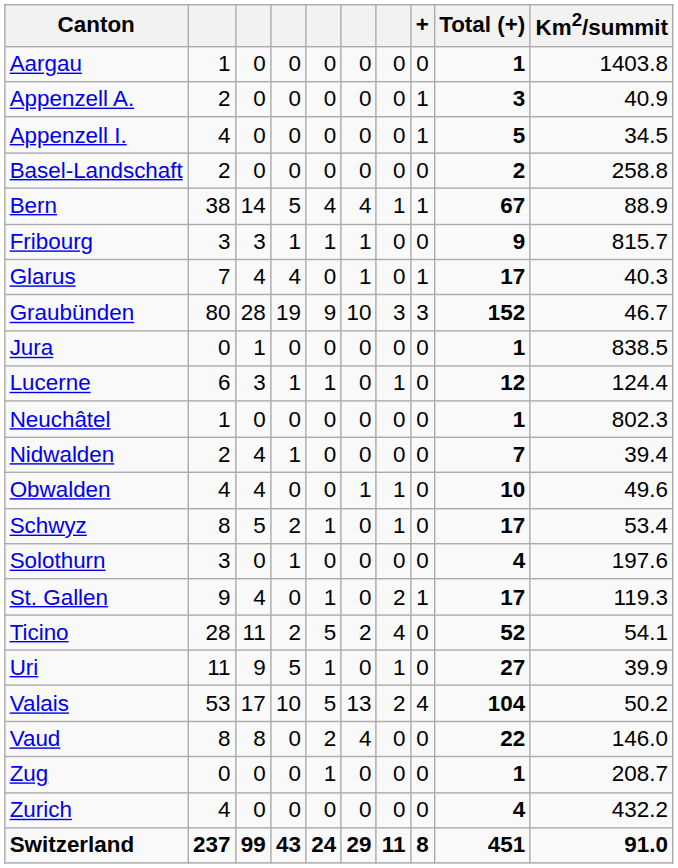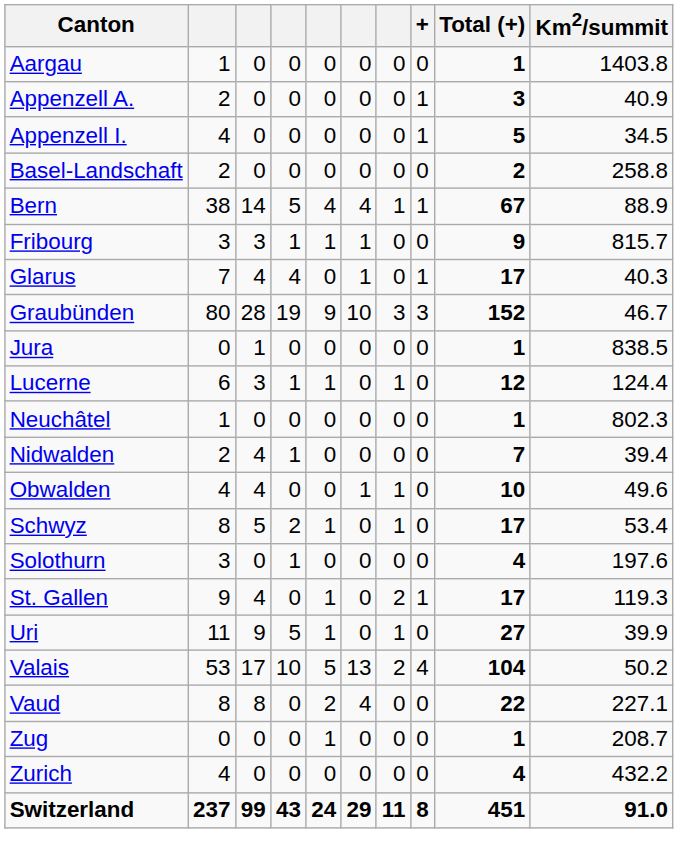 <table class="wikitable sortable" style="margin: 1em auto 1em auto;">
 <tr>
 <th>Canton</th>
 <th></th>
 <th></th>
 <th></th>
 <th></th>
 <th></th>
 <th></th>
 <th>+</th>
 <th>Total (+)</th>
 <th>Km<sup>2</sup>/summit</th>
 </tr>
 <tr>
 <td align=left><a href='#'>Aargau</a></td>
 <td align=right>1</td>
 <td align=right>0</td>
 <td align=right>0</td>
 <td align=right>0</td>
 <td align=right>0</td>
 <td align=right>0</td>
 <td align=right>0</td>
 <td align=right><strong>1</strong></td>
 <td align=right>1403.8</td>
 </tr>
 <tr>
 <td align=left><a href='#'>Appenzell A.</a></td>
 <td align=right>2</td>
 <td align=right>0</td>
 <td align=right>0</td>
 <td align=right>0</td>
 <td align=right>0</td>
 <td align=right>0</td>
 <td align=right>1</td>
 <td align=right><strong>3</strong></td>
 <td align=right>40.9</td>
 </tr>
 <tr>
 <td align=left><a href='#'>Appenzell I.</a></td>
 <td align=right>4</td>
 <td align=right>0</td>
 <td align=right>0</td>
 <td align=right>0</td>
 <td align=right>0</td>
 <td align=right>0</td>
 <td align=right>1</td>
 <td align=right><strong>5</strong></td>
 <td align=right>34.5</td>
 </tr>
 <tr>
 <td align=left><a href='#'>Basel-Landschaft</a></td>
 <td align=right>2</td>
 <td align=right>0</td>
 <td align=right>0</td>
 <td align=right>0</td>
 <td align=right>0</td>
 <td align=right>0</td>
 <td align=right>0</td>
 <td align=right><strong>2</strong></td>
 <td align=right>258.8</td>
 </tr>
 <tr>
 <td align=left><a href='#'>Bern</a></td>
 <td align=right>38</td>
 <td align=right>14</td>
 <td align=right>5</td>
 <td align=right>4</td>
 <td align=right>4</td>
 <td align=right>1</td>
 <td align=right>1</td>
 <td align=right><strong>67</strong></td>
 <td align=right>88.9</td>
 </tr>
 <tr>
 <td align=left><a href='#'>Fribourg</a></td>
 <td align=right>3</td>
 <td align=right>3</td>
 <td align=right>1</td>
 <td align=right>1</td>
 <td align=right>1</td>
 <td align=right>0</td>
 <td align=right>0</td>
 <td align=right><strong>9</strong></td>
 <td align=right>815.7</td>
 </tr>
 <tr>
 <td align=left><a href='#'>Glarus</a></td>
 <td align=right>7</td>
 <td align=right>4</td>
 <td align=right>4</td>
 <td align=right>0</td>
 <td align=right>1</td>
 <td align=right>0</td>
 <td align=right>1</td>
 <td align=right><strong>17</strong></td>
 <td align=right>40.3</td>
 </tr>
 <tr>
 <td align=left><a href='#'>Graubünden</a></td>
 <td align=right>80</td>
 <td align=right>28</td>
 <td align=right>19</td>
 <td align=right>9</td>
 <td align=right>10</td>
 <td align=right>3</td>
 <td align=right>3</td>
 <td align=right><strong>152</strong></td>
 <td align=right>46.7</td>
 </tr>
 <tr>
 <td align=left><a href='#'>Jura</a></td>
 <td align=right>0</td>
 <td align=right>1</td>
 <td align=right>0</td>
 <td align=right>0</td>
 <td align=right>0</td>
 <td align=right>0</td>
 <td align=right>0</td>
 <td align=right><strong>1</strong></td>
 <td align=right>838.5</td>
 </tr>
 <tr>
 <td align=left><a href='#'>Lucerne</a></td>
 <td align=right>6</td>
 <td align=right>3</td>
 <td align=right>1</td>
 <td align=right>1</td>
 <td align=right>0</td>
 <td align=right>1</td>
 <td align=right>0</td>
 <td align=right><strong>12</strong></td>
 <td align=right>124.4</td>
 </tr>
 <tr>
 <td align=left><a href='#'>Neuchâtel</a></td>
 <td align=right>1</td>
 <td align=right>0</td>
 <td align=right>0</td>
 <td align=right>0</td>
 <td align=right>0</td>
 <td align=right>0</td>
 <td align=right>0</td>
 <td align=right><strong>1</strong></td>
 <td align=right>802.3</td>
 </tr>
 <tr>
 <td align=left><a href='#'>Nidwalden</a></td>
 <td align=right>2</td>
 <td align=right>4</td>
 <td align=right>1</td>
 <td align=right>0</td>
 <td align=right>0</td>
 <td align=right>0</td>
 <td align=right>0</td>
 <td align=right><strong>7</strong></td>
 <td align=right>39.4</td>
 </tr>
 <tr>
 <td align=left><a href='#'>Obwalden</a></td>
 <td align=right>4</td>
 <td align=right>4</td>
 <td align=right>0</td>
 <td align=right>0</td>
 <td align=right>1</td>
 <td align=right>1</td>
 <td align=right>0</td>
 <td align=right><strong>10</strong></td>
 <td align=right>49.6</td>
 </tr>
 <tr>
 <td align=left><a href='#'>Schwyz</a></td>
 <td align=right>8</td>
 <td align=right>5</td>
 <td align=right>2</td>
 <td align=right>1</td>
 <td align=right>0</td>
 <td align=right>1</td>
 <td align=right>0</td>
 <td align=right><strong>17</strong></td>
 <td align=right>53.4</td>
 </tr>
 <tr>
 <td align=left><a href='#'>Solothurn</a></td>
 <td align=right>3</td>
 <td align=right>0</td>
 <td align=right>1</td>
 <td align=right>0</td>
 <td align=right>0</td>
 <td align=right>0</td>
 <td align=right>0</td>
 <td align=right><strong>4</strong></td>
 <td align=right>197.6</td>
 </tr>
 <tr>
 <td align=left><a href='#'>St. Gallen</a></td>
 <td align=right>9</td>
 <td align=right>4</td>
 <td align=right>0</td>
 <td align=right>1</td>
 <td align=right>0</td>
 <td align=right>2</td>
 <td align=right>1</td>
 <td align=right><strong>17</strong></td>
 <td align=right>119.3</td>
 </tr>
 <tr>
-<td align=left><a href='#'>Ticino</a></td>
-<td align=right>28</td>
-<td align=right>11</td>
-<td align=right>2</td>
-<td align=right>5</td>
-<td align=right>2</td>
-<td align=right>4</td>
-<td align=right>0</td>
-<td align=right><strong>52</strong></td>
-<td align=right>54.1</td>
-</tr>
-<tr>
 <td align=left><a href='#'>Uri</a></td>
 <td align=right>11</td>
 <td align=right>9</td>
 <td align=right>5</td>
 <td align=right>1</td>
 <td align=right>0</td>
 <td align=right>1</td>
 <td align=right>0</td>
 <td align=right><strong>27</strong></td>
 <td align=right>39.9</td>
 </tr>
 <tr>
 <td align=left><a href='#'>Valais</a></td>
 <td align=right>53</td>
 <td align=right>17</td>
 <td align=right>10</td>
 <td align=right>5</td>
 <td align=right>13</td>
 <td align=right>2</td>
 <td align=right>4</td>
 <td align=right><strong>104</strong></td>
 <td align=right>50.2</td>
 </tr>
 <tr>
 <td align=left><a href='#'>Vaud</a></td>
 <td align=right>8</td>
 <td align=right>8</td>
 <td align=right>0</td>
 <td align=right>2</td>
 <td align=right>4</td>
 <td align=right>0</td>
 <td align=right>0</td>
 <td align=right><strong>22</strong></td>
-<td align=right>146.0</td>
+<td align=right>227.1</td>
 </tr>
 <tr>
 <td align=left><a href='#'>Zug</a></td>
 <td align=right>0</td>
 <td align=right>0</td>
 <td align=right>0</td>
 <td align=right>1</td>
 <td align=right>0</td>
 <td align=right>0</td>
 <td align=right>0</td>
 <td align=right><strong>1</strong></td>
 <td align=right>208.7</td>
 </tr>
 <tr>
 <td align=left><a href='#'>Zurich</a></td>
 <td align=right>4</td>
 <td align=right>0</td>
 <td align=right>0</td>
 <td align=right>0</td>
 <td align=right>0</td>
 <td align=right>0</td>
 <td align=right>0</td>
 <td align=right><strong>4</strong></td>
 <td align=right>432.2</td>
 </tr>
 <tr class="sortbottom">
 <td align=left><strong>Switzerland</strong></td>
 <td align=right><strong>237</strong></td>
 <td align=right><strong>99</strong></td>
 <td align=right><strong>43</strong></td>
 <td align=right><strong>24</strong></td>
 <td align=right><strong>29</strong></td>
 <td align=right><strong>11</strong></td>
 <td align=right><strong>8</strong></td>
 <td align=right><strong>451</strong></td>
 <td align=right><strong>91.0</strong></td>
 </tr>
 </table>
